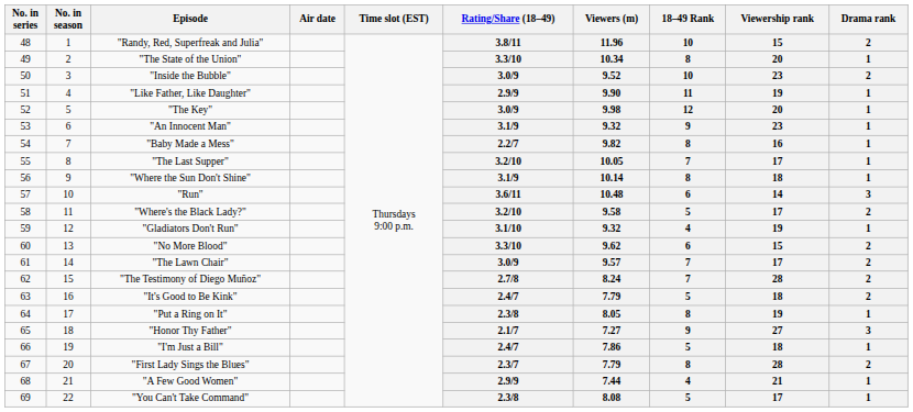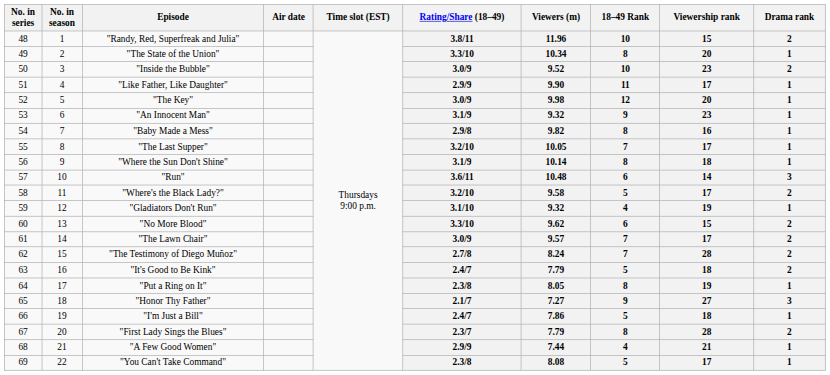 <table class="wikitable" style="font-size:90%; text-align:center; width: 100%; margin-left: auto; margin-right: auto;">
 <tr>
 <th>No. in<br>series</th>
 <th>No. in<br>season</th>
 <th>Episode</th>
 <th>Air date</th>
 <th>Time slot (EST)</th>
 <th><a href='#'>Rating/Share</a> (18–49)</th>
 <th>Viewers (m)</th>
 <th>18–49 Rank</th>
 <th>Viewership rank</th>
 <th>Drama rank</th>
 </tr>
 <tr>
 <td style="text-align:center">48</td>
 <td style="text-align:center">1</td>
 <td>"Randy, Red, Superfreak and Julia"</td>
 <td></td>
 <td style="text-align:center" rowspan=22>Thursdays<br>9:00 p.m.</td>
 <th style="text-align:center">3.8/11</th>
 <th style="text-align:center">11.96</th>
 <th style="text-align:center">10</th>
 <th style="text-align:center">15</th>
 <th style="text-align:center">2</th>
 </tr>
 <tr>
 <td style="text-align:center">49</td>
 <td style="text-align:center">2</td>
 <td>"The State of the Union"</td>
 <td></td>
 <th style="text-align:center">3.3/10</th>
 <th style="text-align:center">10.34</th>
 <th style="text-align:center">8</th>
 <th style="text-align:center">20</th>
 <th style="text-align:center">1</th>
 </tr>
 <tr>
 <td style="text-align:center">50</td>
 <td style="text-align:center">3</td>
 <td>"Inside the Bubble"</td>
 <td></td>
 <th style="text-align:center">3.0/9</th>
 <th style="text-align:center">9.52</th>
 <th style="text-align:center">10</th>
 <th style="text-align:center">23</th>
 <th style="text-align:center">2</th>
 </tr>
 <tr>
 <td style="text-align:center">51</td>
 <td style="text-align:center">4</td>
 <td>"Like Father, Like Daughter"</td>
 <td></td>
 <th style="text-align:center">2.9/9</th>
 <th style="text-align:center">9.90</th>
 <th style="text-align:center">11</th>
-<th style="text-align:center">19</th>
+<th style="text-align:center">17</th>
 <th style="text-align:center">1</th>
 </tr>
 <tr>
 <td style="text-align:center">52</td>
 <td style="text-align:center">5</td>
 <td>"The Key"</td>
 <td></td>
 <th style="text-align:center">3.0/9</th>
 <th style="text-align:center">9.98</th>
 <th style="text-align:center">12</th>
 <th style="text-align:center">20</th>
 <th style="text-align:center">1</th>
 </tr>
 <tr>
 <td style="text-align:center">53</td>
 <td style="text-align:center">6</td>
 <td>"An Innocent Man"</td>
 <td></td>
 <th style="text-align:center">3.1/9</th>
 <th style="text-align:center">9.32</th>
 <th style="text-align:center">9</th>
 <th style="text-align:center">23</th>
 <th style="text-align:center">1</th>
 </tr>
 <tr>
 <td style="text-align:center">54</td>
 <td style="text-align:center">7</td>
 <td>"Baby Made a Mess"</td>
 <td></td>
-<th style="text-align:center">2.2/7</th>
+<th style="text-align:center">2.9/8</th>
 <th style="text-align:center">9.82</th>
 <th style="text-align:center">8</th>
 <th style="text-align:center">16</th>
 <th style="text-align:center">1</th>
 </tr>
 <tr>
 <td style="text-align:center">55</td>
 <td style="text-align:center">8</td>
 <td>"The Last Supper"</td>
 <td></td>
 <th style="text-align:center">3.2/10</th>
 <th style="text-align:center">10.05</th>
 <th style="text-align:center">7</th>
 <th style="text-align:center">17</th>
 <th style="text-align:center">1</th>
 </tr>
 <tr>
 <td style="text-align:center">56</td>
 <td style="text-align:center">9</td>
 <td>"Where the Sun Don't Shine"</td>
 <td></td>
 <th style="text-align:center">3.1/9</th>
 <th style="text-align:center">10.14</th>
 <th style="text-align:center">8</th>
 <th style="text-align:center">18</th>
 <th style="text-align:center">1</th>
 </tr>
 <tr>
 <td style="text-align:center">57</td>
 <td style="text-align:center">10</td>
 <td>"Run"</td>
 <td></td>
 <th style="text-align:center">3.6/11</th>
 <th style="text-align:center">10.48</th>
 <th style="text-align:center">6</th>
 <th style="text-align:center">14</th>
 <th style="text-align:center">3</th>
 </tr>
 <tr>
 <td style="text-align:center">58</td>
 <td style="text-align:center">11</td>
 <td>"Where's the Black Lady?"</td>
 <td></td>
 <th style="text-align:center">3.2/10</th>
 <th style="text-align:center">9.58</th>
 <th style="text-align:center">5</th>
 <th style="text-align:center">17</th>
 <th style="text-align:center">2</th>
 </tr>
 <tr>
 <td style="text-align:center">59</td>
 <td style="text-align:center">12</td>
 <td>"Gladiators Don't Run"</td>
 <td></td>
 <th style="text-align:center">3.1/10</th>
 <th style="text-align:center">9.32</th>
 <th style="text-align:center">4</th>
 <th style="text-align:center">19</th>
 <th style="text-align:center">1</th>
 </tr>
 <tr>
 <td style="text-align:center">60</td>
 <td style="text-align:center">13</td>
 <td>"No More Blood"</td>
 <td></td>
 <th style="text-align:center">3.3/10</th>
 <th style="text-align:center">9.62</th>
 <th style="text-align:center">6</th>
 <th style="text-align:center">15</th>
 <th style="text-align:center">2</th>
 </tr>
 <tr>
 <td style="text-align:center">61</td>
 <td style="text-align:center">14</td>
 <td>"The Lawn Chair"</td>
 <td></td>
 <th style="text-align:center">3.0/9</th>
 <th style="text-align:center">9.57</th>
 <th style="text-align:center">7</th>
 <th style="text-align:center">17</th>
 <th style="text-align:center">2</th>
 </tr>
 <tr>
 <td style="text-align:center">62</td>
 <td style="text-align:center">15</td>
 <td>"The Testimony of Diego Muñoz"</td>
 <td></td>
 <th style="text-align:center">2.7/8</th>
 <th style="text-align:center">8.24</th>
 <th style="text-align:center">7</th>
 <th style="text-align:center">28</th>
 <th style="text-align:center">2</th>
 </tr>
 <tr>
 <td style="text-align:center">63</td>
 <td style="text-align:center">16</td>
 <td>"It's Good to Be Kink"</td>
 <td></td>
 <th style="text-align:center">2.4/7</th>
 <th style="text-align:center">7.79</th>
 <th style="text-align:center">5</th>
 <th style="text-align:center">18</th>
 <th style="text-align:center">2</th>
 </tr>
 <tr>
 <td style="text-align:center">64</td>
 <td style="text-align:center">17</td>
 <td>"Put a Ring on It"</td>
 <td></td>
 <th style="text-align:center">2.3/8</th>
 <th style="text-align:center">8.05</th>
 <th style="text-align:center">8</th>
 <th style="text-align:center">19</th>
 <th style="text-align:center">1</th>
 </tr>
 <tr>
 <td style="text-align:center">65</td>
 <td style="text-align:center">18</td>
 <td>"Honor Thy Father"</td>
 <td></td>
 <th style="text-align:center">2.1/7</th>
 <th style="text-align:center">7.27</th>
 <th style="text-align:center">9</th>
 <th style="text-align:center">27</th>
 <th style="text-align:center">3</th>
 </tr>
 <tr>
 <td style="text-align:center">66</td>
 <td style="text-align:center">19</td>
 <td>"I'm Just a Bill"</td>
 <td></td>
 <th style="text-align:center">2.4/7</th>
 <th style="text-align:center">7.86</th>
 <th style="text-align:center">5</th>
 <th style="text-align:center">18</th>
 <th style="text-align:center">1</th>
 </tr>
 <tr>
 <td style="text-align:center">67</td>
 <td style="text-align:center">20</td>
 <td>"First Lady Sings the Blues"</td>
 <td></td>
 <th style="text-align:center">2.3/7</th>
 <th style="text-align:center">7.79</th>
 <th style="text-align:center">8</th>
 <th style="text-align:center">28</th>
 <th style="text-align:center">2</th>
 </tr>
 <tr>
 <td style="text-align:center">68</td>
 <td style="text-align:center">21</td>
 <td>"A Few Good Women"</td>
 <td></td>
 <th style="text-align:center">2.9/9</th>
 <th style="text-align:center">7.44</th>
 <th style="text-align:center">4</th>
 <th style="text-align:center">21</th>
 <th style="text-align:center">1</th>
 </tr>
 <tr>
 <td style="text-align:center">69</td>
 <td style="text-align:center">22</td>
 <td>"You Can't Take Command"</td>
 <td></td>
 <th style="text-align:center">2.3/8</th>
 <th style="text-align:center">8.08</th>
 <th style="text-align:center">5</th>
 <th style="text-align:center">17</th>
 <th style="text-align:center">1</th>
 </tr>
 </table>
